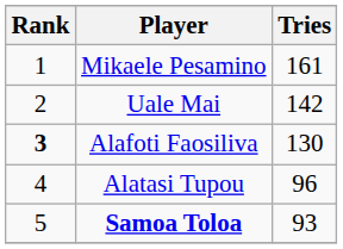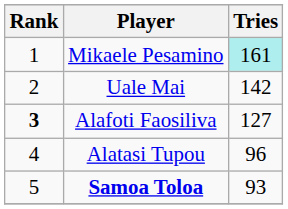 <table class="wikitable sortable" style="text-align: center;">
 <tr>
 </tr>
 <tr>
 <th>Rank</th>
 <th>Player</th>
 <th>Tries</th>
 </tr>
 <tr>
 <td>1</td>
 <td><a href='#'>Mikaele Pesamino</a></td>
-<td>161</td>
+<td style="background: paleturquoise;">161</td>
 </tr>
 <tr>
 <td>2</td>
 <td><a href='#'>Uale Mai</a></td>
 <td>142</td>
 </tr>
 <tr>
 <td><strong>3</strong></td>
 <td><a href='#'>Alafoti Faosiliva</a></td>
-<td>130</td>
+<td>127</td>
 </tr>
 <tr>
 <td>4</td>
 <td><a href='#'>Alatasi Tupou</a></td>
 <td>96</td>
 </tr>
 <tr>
 <td>5</td>
 <td><strong><a href='#'>Samoa Toloa</a></strong></td>
 <td>93</td>
 </tr>
 <tr>
 </tr>
 </table>
